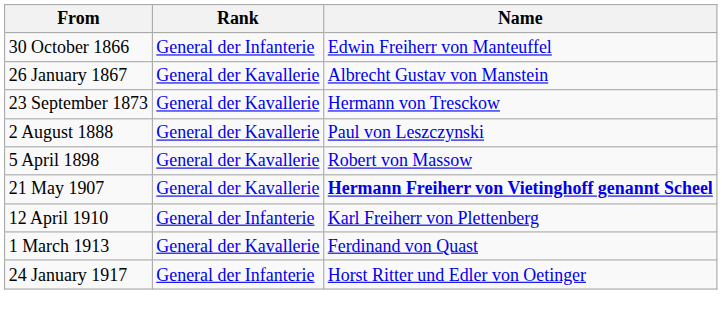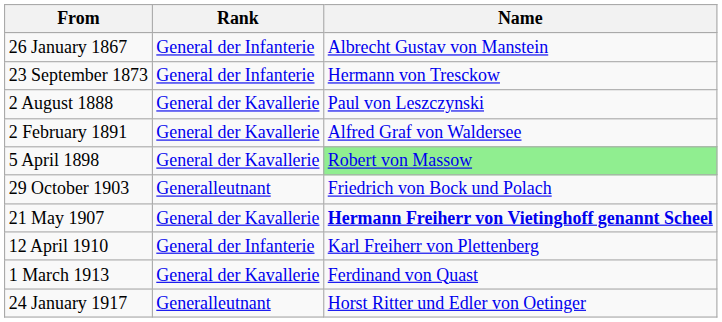 <table class="wikitable">
 <tr>
 <th>From</th>
 <th>Rank</th>
 <th>Name</th>
 </tr>
 <tr>
-<td>30 October 1866</td>
+<td>26 January 1867</td>
 <td><a href='#'>General der Infanterie</a></td>
-<td><a href='#'>Edwin Freiherr von Manteuffel</a></td>
-</tr>
-<tr>
-<td>26 January 1867</td>
-<td><a href='#'>General der Kavallerie</a></td>
 <td><a href='#'>Albrecht Gustav von Manstein</a></td>
 </tr>
 <tr>
 <td>23 September 1873</td>
-<td><a href='#'>General der Kavallerie</a></td>
+<td><a href='#'>General der Infanterie</a></td>
 <td><a href='#'>Hermann von Tresckow</a></td>
 </tr>
 <tr>
 <td>2 August 1888</td>
 <td><a href='#'>General der Kavallerie</a></td>
 <td><a href='#'>Paul von Leszczynski</a></td>
 </tr>
 <tr>
+<td>2 February 1891</td>
+<td><a href='#'>General der Kavallerie</a></td>
+<td><a href='#'>Alfred Graf von Waldersee</a></td>
+</tr>
+<tr>
 <td>5 April 1898</td>
 <td><a href='#'>General der Kavallerie</a></td>
-<td><a href='#'>Robert von Massow</a></td>
+<td style="background: lightgreen;"><a href='#'>Robert von Massow</a></td>
+</tr>
+<tr>
+<td>29 October 1903</td>
+<td><a href='#'>Generalleutnant</a></td>
+<td><a href='#'>Friedrich von Bock und Polach</a></td>
 </tr>
 <tr>
 <td>21 May 1907</td>
 <td><a href='#'>General der Kavallerie</a></td>
 <td><strong><a href='#'>Hermann Freiherr von Vietinghoff genannt Scheel</a></strong></td>
 </tr>
 <tr>
 <td>12 April 1910</td>
 <td><a href='#'>General der Infanterie</a></td>
 <td><a href='#'>Karl Freiherr von Plettenberg</a></td>
 </tr>
 <tr>
 <td>1 March 1913</td>
 <td><a href='#'>General der Kavallerie</a></td>
 <td><a href='#'>Ferdinand von Quast</a></td>
 </tr>
 <tr>
 <td>24 January 1917</td>
-<td><a href='#'>General der Infanterie</a></td>
+<td><a href='#'>Generalleutnant</a></td>
 <td><a href='#'>Horst Ritter und Edler von Oetinger</a></td>
 </tr>
 </table>
